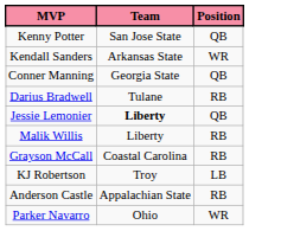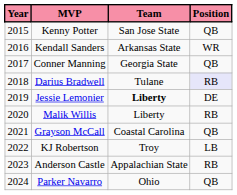 <table class="wikitable" style="text-align:center">
 <tr>
+<th style="background:#F78FA7; color:#000000; border: 2px solid #000000;">Year</th>
 <th style="background:#F78FA7; color:#000000; border: 2px solid #000000;">MVP</th>
 <th style="background:#F78FA7; color:#000000; border: 2px solid #000000;">Team</th>
 <th style="background:#F78FA7; color:#000000; border: 2px solid #000000;">Position</th>
 </tr>
 <tr>
+<td>2015</td>
 <td>Kenny Potter</td>
 <td>San Jose State</td>
 <td>QB</td>
 </tr>
 <tr>
+<td>2016</td>
 <td>Kendall Sanders</td>
 <td>Arkansas State</td>
 <td>WR</td>
 </tr>
 <tr>
+<td>2017</td>
 <td>Conner Manning</td>
 <td>Georgia State</td>
 <td>QB</td>
 </tr>
 <tr>
+<td>2018</td>
 <td><a href='#'>Darius Bradwell</a></td>
 <td>Tulane</td>
-<td>RB</td>
+<td style="background: lavender;">RB</td>
 </tr>
 <tr>
+<td>2019</td>
 <td><a href='#'>Jessie Lemonier</a></td>
 <td><strong>Liberty</strong></td>
-<td>QB</td>
+<td>DE</td>
 </tr>
 <tr>
+<td>2020</td>
 <td><a href='#'>Malik Willis</a></td>
 <td>Liberty</td>
 <td>RB</td>
 </tr>
 <tr>
+<td>2021</td>
 <td><a href='#'>Grayson McCall</a></td>
 <td>Coastal Carolina</td>
-<td>RB</td>
+<td>QB</td>
 </tr>
 <tr>
+<td>2022</td>
 <td>KJ Robertson</td>
 <td>Troy</td>
 <td>LB</td>
 </tr>
 <tr>
+<td>2023</td>
 <td>Anderson Castle</td>
 <td>Appalachian State</td>
 <td>RB</td>
 </tr>
 <tr>
+<td>2024</td>
 <td><a href='#'>Parker Navarro</a></td>
 <td>Ohio</td>
-<td>WR</td>
+<td>QB</td>
 </tr>
 </table>
